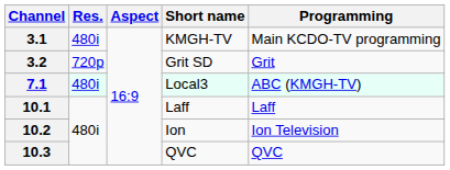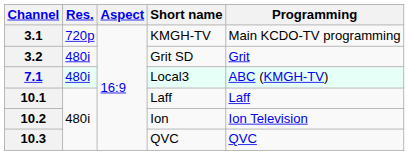 <table class="wikitable">
 <tr>
 <th><a href='#'>Channel</a></th>
 <th><a href='#'>Res.</a></th>
 <th><a href='#'>Aspect</a></th>
 <th>Short name</th>
 <th>Programming</th>
 </tr>
 <tr>
 <th scope = "row">3.1</th>
-<td><a href='#'>480i</a></td>
+<td><a href='#'>720p</a></td>
 <td rowspan=6><a href='#'>16:9</a></td>
 <td>KMGH-TV</td>
 <td>Main KCDO-TV programming</td>
 </tr>
 <tr>
 <th scope = "row">3.2</th>
-<td><a href='#'>720p</a></td>
+<td><a href='#'>480i</a></td>
 <td>Grit SD</td>
 <td><a href='#'>Grit</a></td>
 </tr>
 <tr style="background-color: #E6FFF7;">
 <th scope = "row"><a href='#'>7.1</a></th>
 <td><a href='#'>480i</a></td>
 <td>Local3</td>
 <td><a href='#'>ABC</a> (<a href='#'>KMGH-TV</a>)</td>
 </tr>
 <tr>
 <th scope = "row">10.1</th>
 <td rowspan=3>480i</td>
 <td>Laff</td>
 <td><a href='#'>Laff</a></td>
 </tr>
 <tr>
 <th scope = "row">10.2</th>
 <td>Ion</td>
 <td><a href='#'>Ion Television</a></td>
 </tr>
 <tr>
 <th scope = "row">10.3</th>
 <td>QVC</td>
 <td><a href='#'>QVC</a></td>
 </tr>
 </table>
